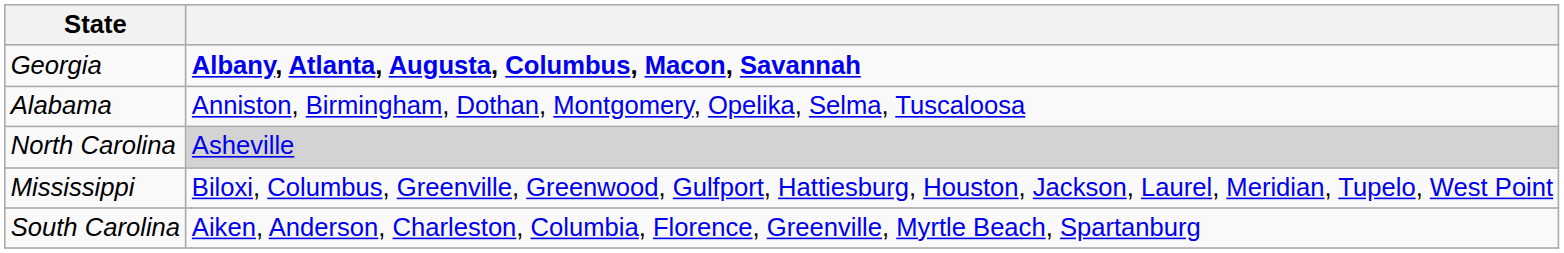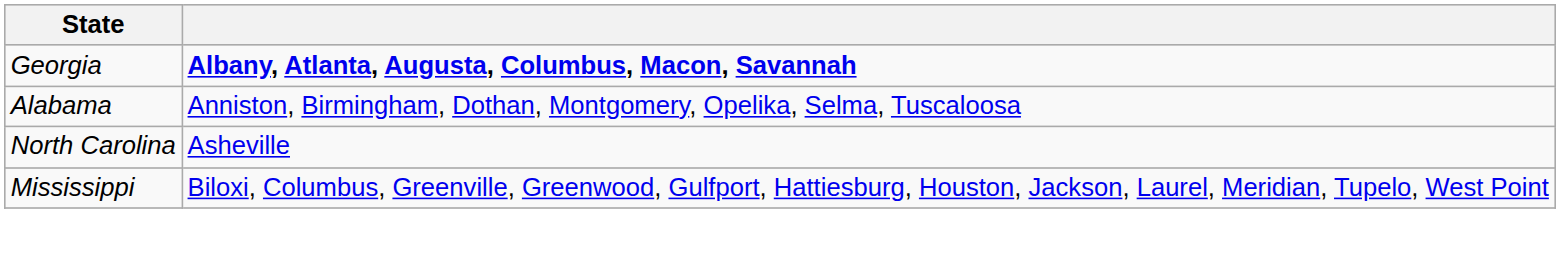 <table class="wikitable">
 <tr>
 <th>State</th>
 <th></th>
 </tr>
 <tr>
 <td><em>Georgia</em></td>
 <td><strong><a href='#'>Albany</a>, <a href='#'>Atlanta</a>, <a href='#'>Augusta</a>, <a href='#'>Columbus</a>, <a href='#'>Macon</a>, <a href='#'>Savannah</a></strong></td>
 </tr>
 <tr>
 <td><em>Alabama</em></td>
 <td><a href='#'>Anniston</a>, <a href='#'>Birmingham</a>, <a href='#'>Dothan</a>, <a href='#'>Montgomery</a>, <a href='#'>Opelika</a>, <a href='#'>Selma</a>, <a href='#'>Tuscaloosa</a></td>
 </tr>
 <tr>
 <td><em>North Carolina</em></td>
-<td style="background: lightgrey;"><a href='#'>Asheville</a></td>
+<td><a href='#'>Asheville</a></td>
 </tr>
 <tr>
 <td><em>Mississippi</em></td>
 <td><a href='#'>Biloxi</a>, <a href='#'>Columbus</a>, <a href='#'>Greenville</a>, <a href='#'>Greenwood</a>, <a href='#'>Gulfport</a>, <a href='#'>Hattiesburg</a>, <a href='#'>Houston</a>, <a href='#'>Jackson</a>, <a href='#'>Laurel</a>, <a href='#'>Meridian</a>, <a href='#'>Tupelo</a>, <a href='#'>West Point</a></td>
 </tr>
-<tr>
-<td><em>South Carolina</em></td>
-<td><a href='#'>Aiken</a>, <a href='#'>Anderson</a>, <a href='#'>Charleston</a>, <a href='#'>Columbia</a>, <a href='#'>Florence</a>, <a href='#'>Greenville</a>, <a href='#'>Myrtle Beach</a>, <a href='#'>Spartanburg</a></td>
-</tr>
 </table>
